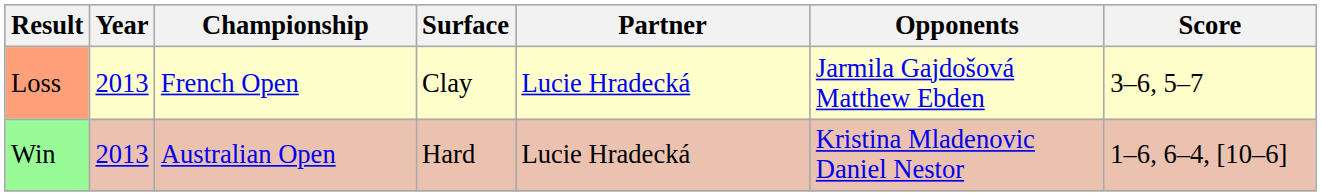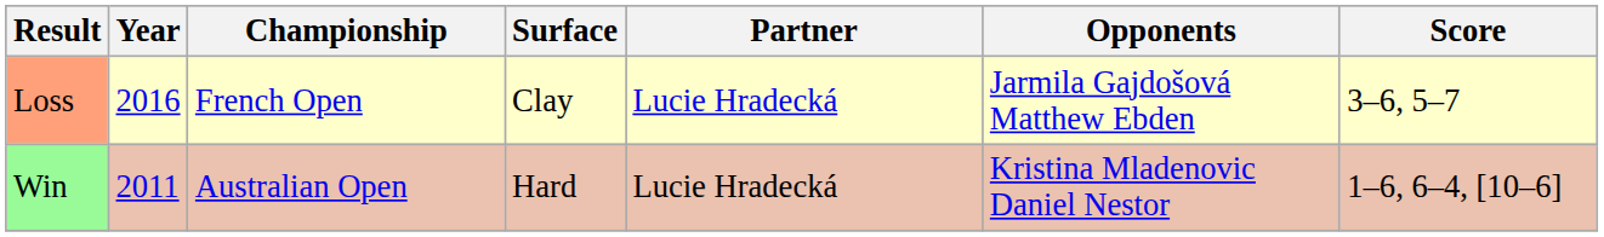 <table class="sortable wikitable">
 <tr>
 <th>Result</th>
 <th>Year</th>
 <th width=150>Championship</th>
 <th>Surface</th>
 <th width=170>Partner</th>
 <th width=170>Opponents</th>
 <th width=120>Score</th>
 </tr>
 <tr bgcolor=#FFFFCC>
 <td bgcolor=FFA07A>Loss</td>
-<td><a href='#'>2013</a></td>
+<td><a href='#'>2016</a></td>
 <td><a href='#'>French Open</a></td>
 <td>Clay</td>
 <td> <a href='#'>Lucie Hradecká</a></td>
 <td> <a href='#'>Jarmila Gajdošová</a><br> <a href='#'>Matthew Ebden</a></td>
 <td>3–6, 5–7</td>
 </tr>
 <tr bgcolor=#ebc2af>
 <td bgcolor=98FB98>Win</td>
-<td><a href='#'>2013</a></td>
+<td><a href='#'>2011</a></td>
 <td><a href='#'>Australian Open</a></td>
 <td>Hard</td>
 <td> Lucie Hradecká</td>
 <td> <a href='#'>Kristina Mladenovic</a><br> <a href='#'>Daniel Nestor</a></td>
 <td>1–6, 6–4, [10–6]</td>
 </tr>
 </table>
